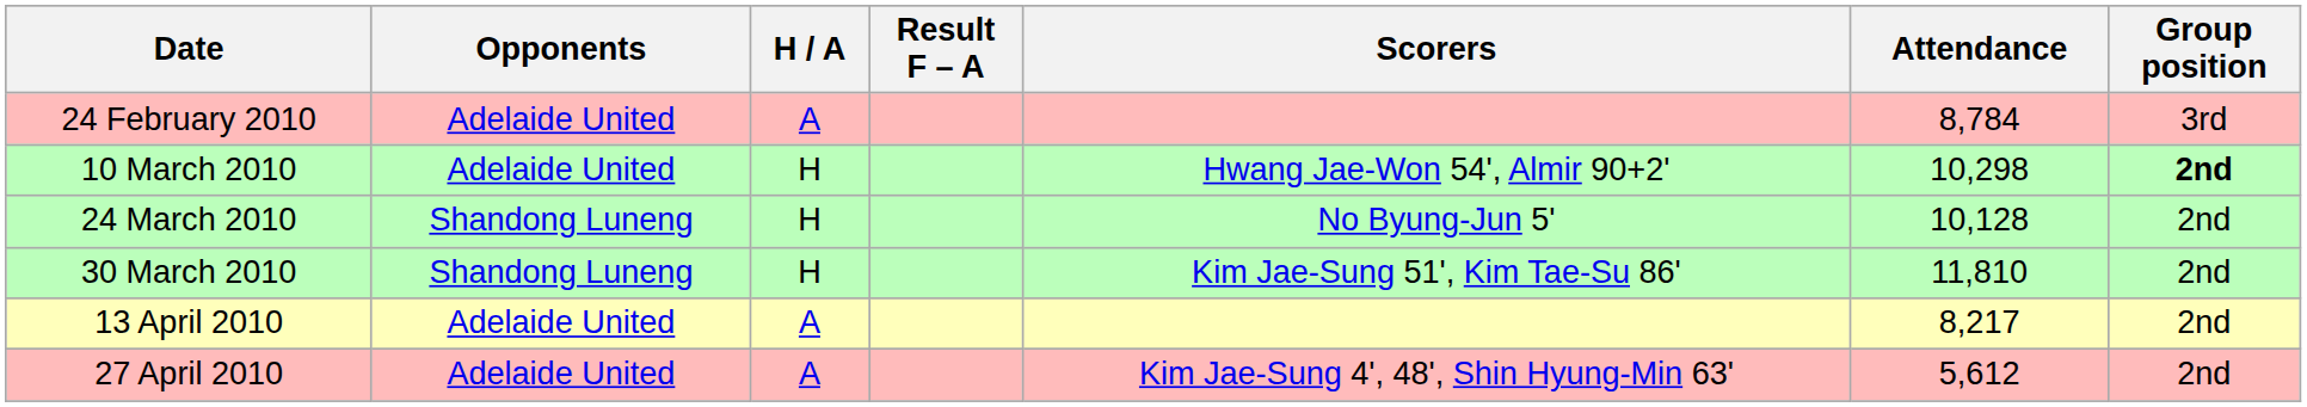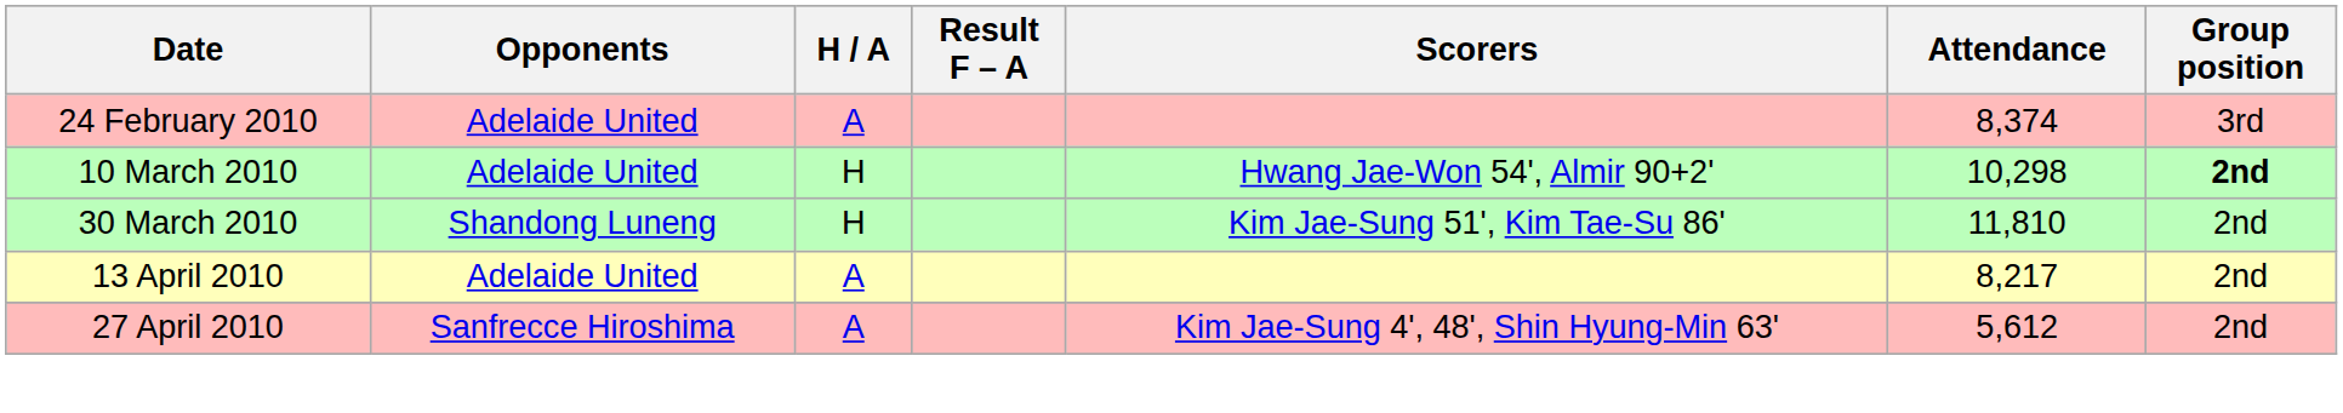 <table class="wikitable" style="text-align:center; width:90%">
 <tr>
 <th>Date</th>
 <th>Opponents</th>
 <th>H / A</th>
 <th>Result<br>F – A</th>
 <th>Scorers</th>
 <th>Attendance</th>
 <th>Group<br>position</th>
 </tr>
 <tr bgcolor="#ffbbbb">
 <td>24 February 2010</td>
 <td> <a href='#'>Adelaide United</a></td>
 <td><a href='#'>A</a></td>
 <td></td>
 <td></td>
-<td>8,784</td>
+<td>8,374</td>
 <td>3rd</td>
 </tr>
 <tr bgcolor="#bbffbb">
 <td>10 March 2010</td>
 <td> <a href='#'>Adelaide United</a></td>
 <td>H</td>
 <td></td>
 <td><a href='#'>Hwang Jae-Won</a> 54', <a href='#'>Almir</a> 90+2'</td>
 <td>10,298</td>
 <td><strong>2nd</strong></td>
-</tr>
-<tr bgcolor="#bbffbb">
-<td>24 March 2010</td>
-<td> <a href='#'>Shandong Luneng</a></td>
-<td>H</td>
-<td></td>
-<td><a href='#'>No Byung-Jun</a> 5'</td>
-<td>10,128</td>
-<td>2nd</td>
 </tr>
 <tr bgcolor="#bbffbb">
 <td>30 March 2010</td>
 <td> <a href='#'>Shandong Luneng</a></td>
 <td>H</td>
 <td></td>
 <td><a href='#'>Kim Jae-Sung</a> 51', <a href='#'>Kim Tae-Su</a> 86'</td>
 <td>11,810</td>
 <td>2nd</td>
 </tr>
 <tr bgcolor="#ffffbb">
 <td>13 April 2010</td>
 <td> <a href='#'>Adelaide United</a></td>
 <td><a href='#'>A</a></td>
 <td></td>
 <td></td>
 <td>8,217</td>
 <td>2nd</td>
 </tr>
 <tr bgcolor="#ffbbbb">
 <td>27 April 2010</td>
-<td> <a href='#'>Adelaide United</a></td>
+<td> <a href='#'>Sanfrecce Hiroshima</a></td>
 <td><a href='#'>A</a></td>
 <td></td>
 <td><a href='#'>Kim Jae-Sung</a> 4', 48', <a href='#'>Shin Hyung-Min</a> 63'</td>
 <td>5,612</td>
 <td>2nd</td>
 </tr>
 </table>
